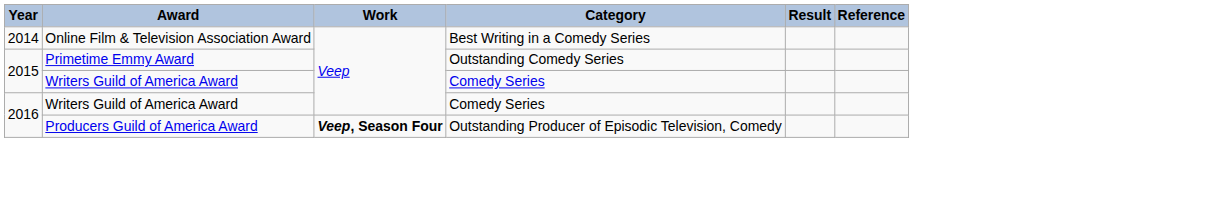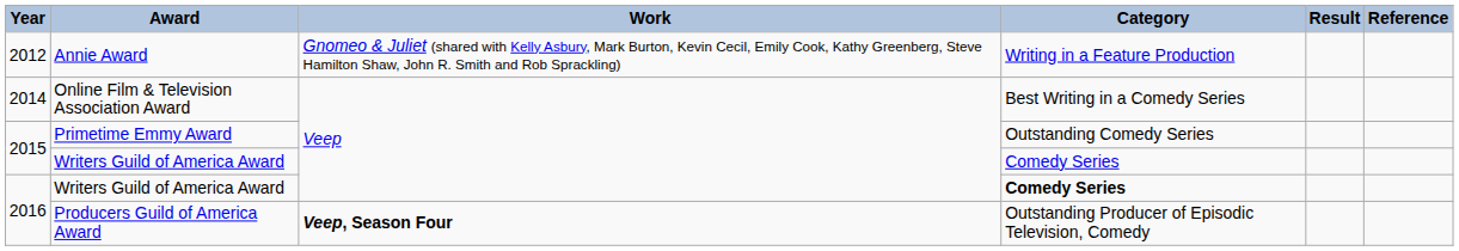 <table class="wikitable" style="font-size:90%">
 <tr style="text-align:center;">
 <th style="background:#B0C4DE;">Year</th>
 <th style="background:#B0C4DE;">Award</th>
 <th style="background:#B0C4DE;">Work</th>
 <th style="background:#B0C4DE;">Category</th>
 <th style="background:#B0C4DE;">Result</th>
 <th style="background:#B0C4DE;">Reference</th>
+</tr>
+<tr>
+<td>2012</td>
+<td><a href='#'>Annie Award</a></td>
+<td><em><a href='#'>Gnomeo & Juliet</a></em> <small>(shared with <a href='#'>Kelly Asbury</a>, Mark Burton, Kevin Cecil, Emily Cook, Kathy Greenberg, Steve Hamilton Shaw, John R. Smith and Rob Sprackling)</small></td>
+<td><a href='#'>Writing in a Feature Production</a></td>
+<td></td>
+<td></td>
 </tr>
 <tr>
 <td>2014</td>
 <td>Online Film & Television Association Award</td>
 <td rowspan="4"><em><a href='#'>Veep</a></em></td>
 <td>Best Writing in a Comedy Series</td>
 <td></td>
 <td></td>
 </tr>
 <tr>
 <td rowspan="2">2015</td>
 <td><a href='#'>Primetime Emmy Award</a></td>
 <td>Outstanding Comedy Series</td>
 <td></td>
 <td></td>
 </tr>
 <tr>
 <td><a href='#'>Writers Guild of America Award</a></td>
 <td><a href='#'>Comedy Series</a></td>
 <td></td>
 <td></td>
 </tr>
 <tr>
 <td rowspan="2">2016</td>
 <td>Writers Guild of America Award</td>
-<td>Comedy Series</td>
+<td><strong>Comedy Series</strong></td>
 <td></td>
 <td></td>
 </tr>
 <tr>
 <td><a href='#'>Producers Guild of America Award</a></td>
 <td><strong><em>Veep</em>, Season Four</strong></td>
 <td>Outstanding Producer of Episodic Television, Comedy</td>
 <td></td>
 <td></td>
 </tr>
 </table>
